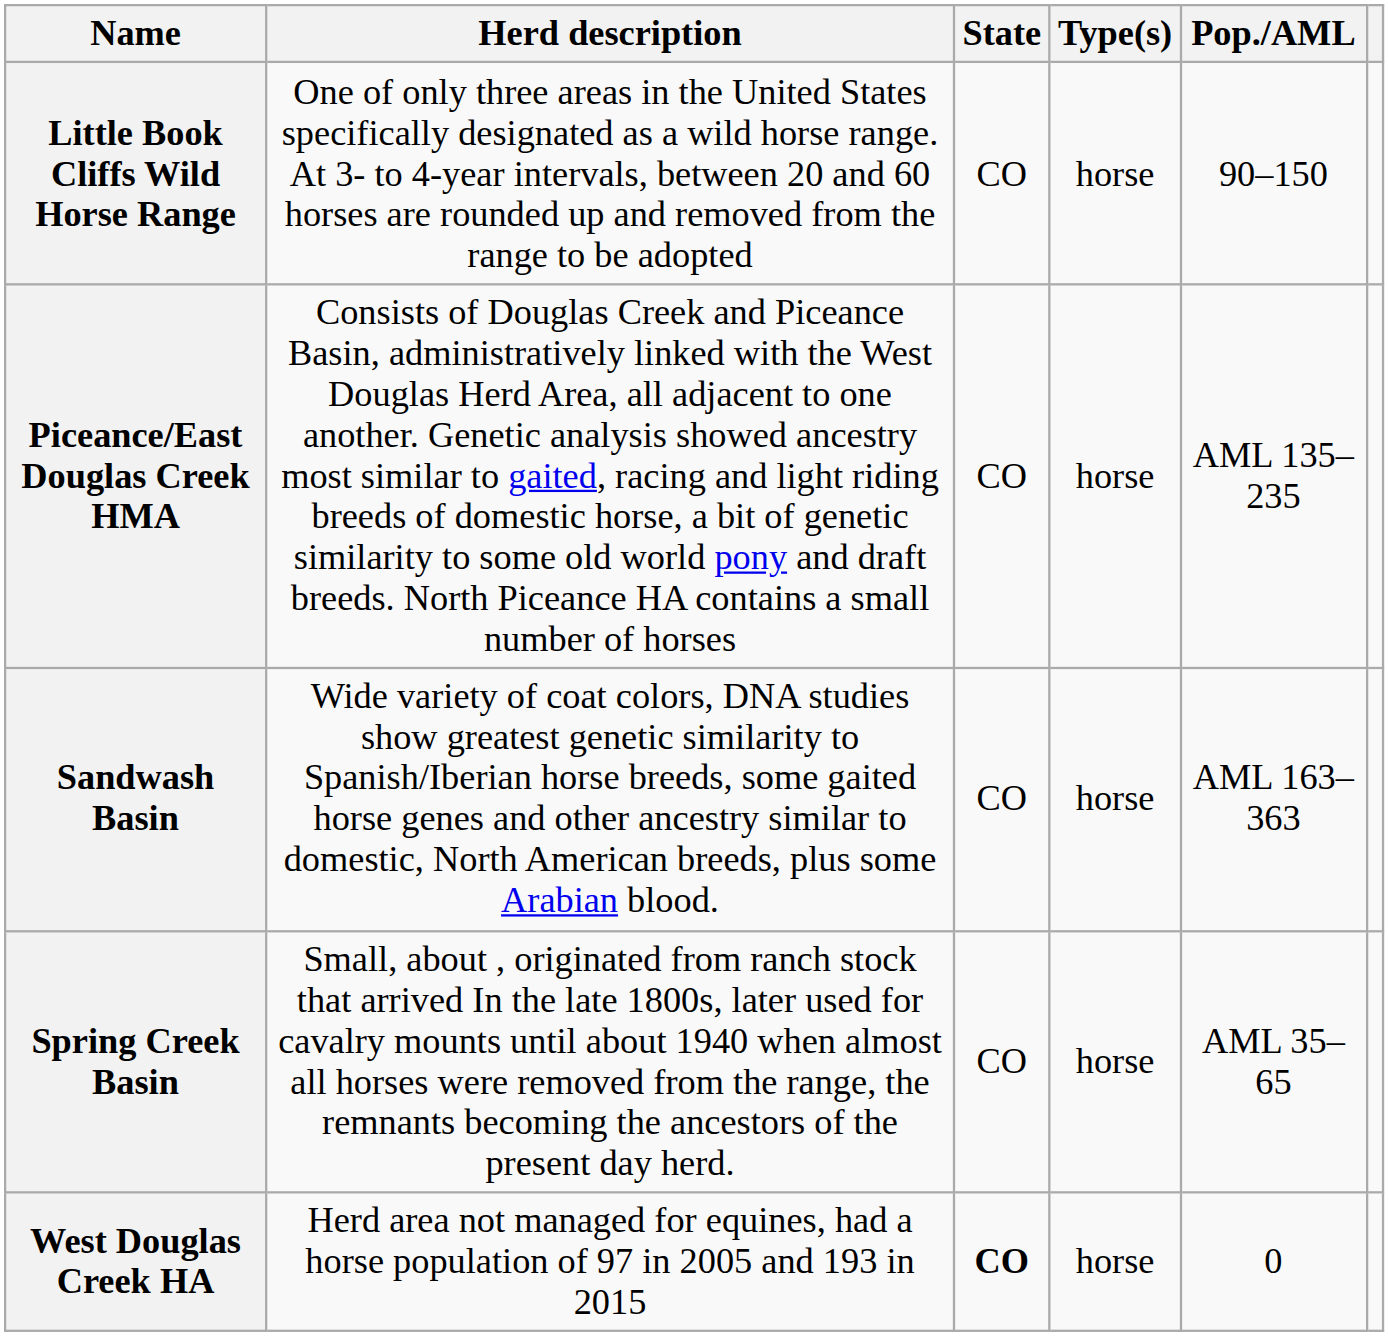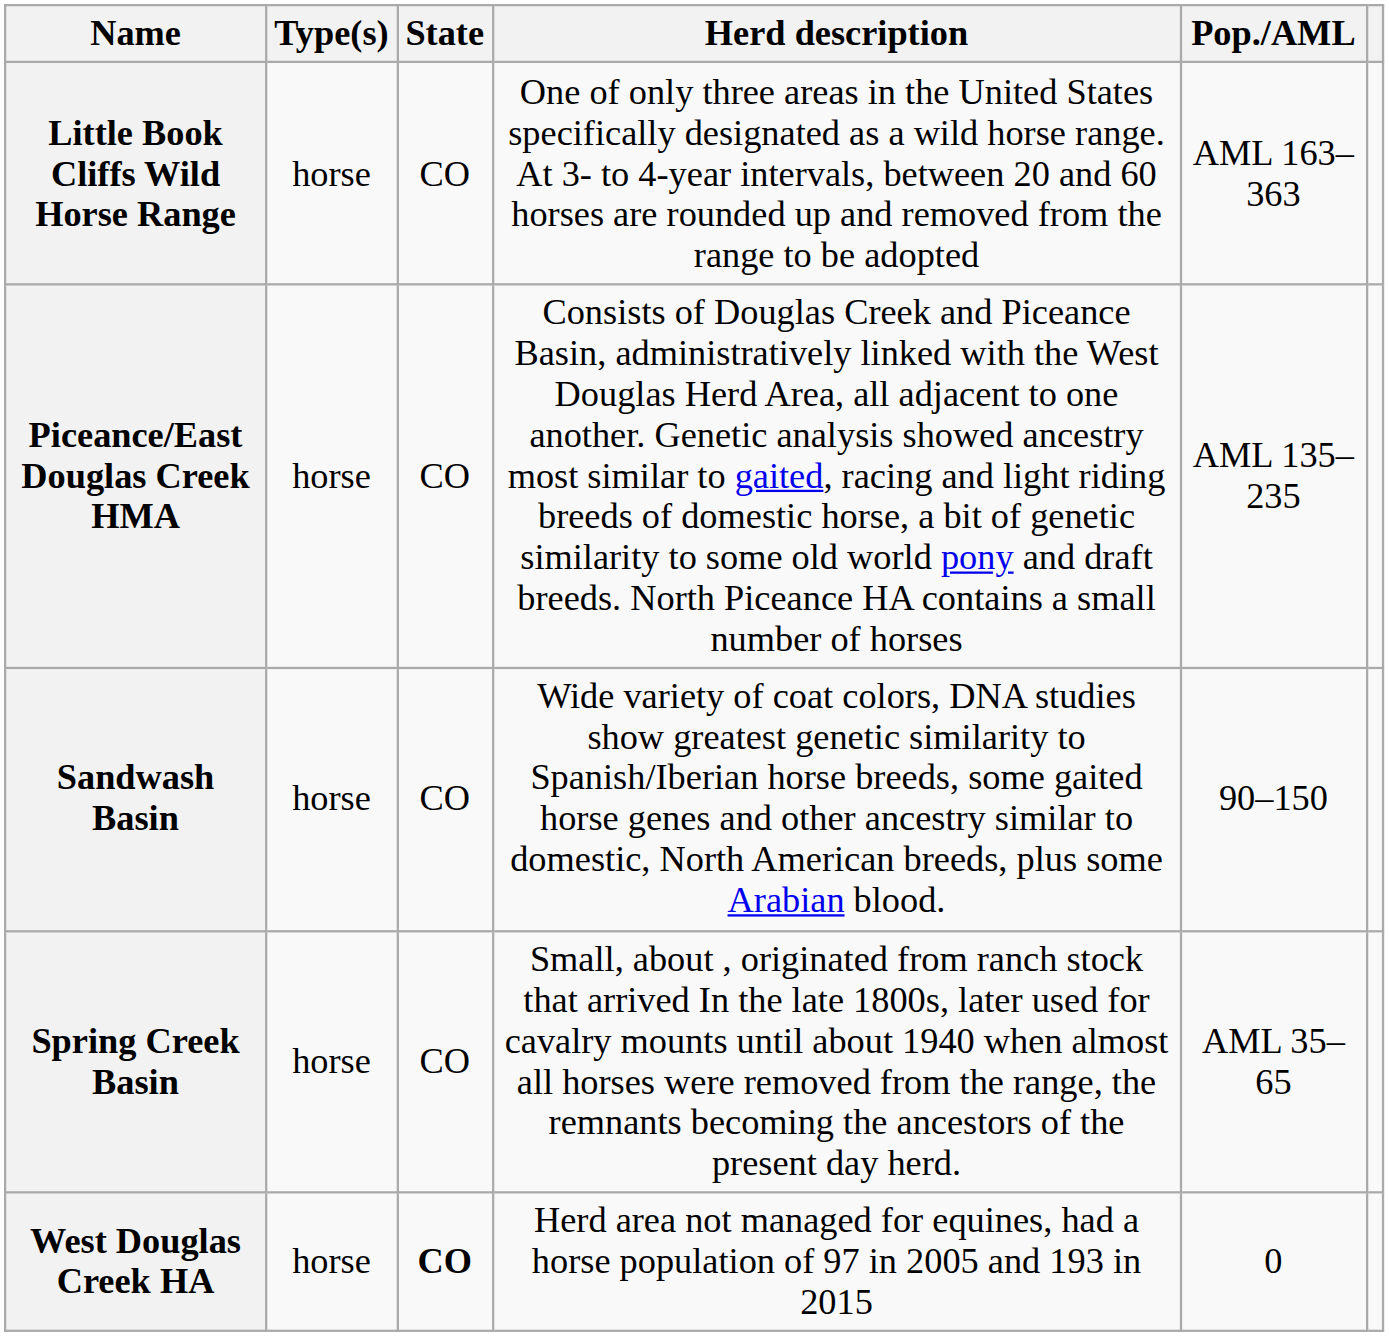 <table class = "wikitable sortable" style="text-align:center;">
 <tr>
 <th scope="col">Name</th>
+<th scope="col">Type(s)</th>
+<th scope="col" class="unsortable">State</th>
 <th scope="col" class="unsortable">Herd description</th>
-<th scope="col" class="unsortable">State</th>
-<th scope="col">Type(s)</th>
 <th scope="col">Pop./AML</th>
 <th scope="col" class="unsortable"></th>
 </tr>
 <tr>
 <th scope="row">Little Book Cliffs Wild Horse Range</th>
+<td>horse</td>
+<td>CO</td>
 <td>One of only three areas in the United States specifically designated as a wild horse range. At 3- to 4-year intervals, between 20 and 60 horses are rounded up and removed from the range to be adopted</td>
-<td>CO</td>
-<td>horse</td>
-<td>90–150</td>
+<td>AML 163–363</td>
 <td><br></td>
 </tr>
 <tr>
 <th scope="row">Piceance/East Douglas Creek HMA</th>
+<td>horse</td>
+<td>CO</td>
 <td>Consists of Douglas Creek and Piceance Basin, administratively linked with the West Douglas Herd Area, all adjacent to one another. Genetic analysis showed ancestry most similar to <a href='#'>gaited</a>, racing and light riding breeds of domestic horse, a bit of genetic similarity to some old world <a href='#'>pony</a> and draft breeds.  North Piceance HA contains a small number of horses</td>
-<td>CO</td>
-<td>horse</td>
 <td>AML 135–235</td>
 <td><br><br><br><br></td>
 </tr>
 <tr>
 <th scope="row">Sandwash Basin</th>
+<td>horse</td>
+<td>CO</td>
 <td>Wide variety of coat colors, DNA studies show greatest genetic similarity to Spanish/Iberian horse breeds, some gaited horse genes and other ancestry similar to domestic, North American breeds, plus some <a href='#'>Arabian</a> blood.</td>
-<td>CO</td>
-<td>horse</td>
-<td>AML 163–363</td>
+<td>90–150</td>
 <td></td>
 </tr>
 <tr>
 <th scope="row">Spring Creek Basin</th>
+<td>horse</td>
+<td>CO</td>
 <td>Small, about , originated from ranch stock that arrived In the late 1800s, later used for cavalry mounts until about 1940 when almost all horses were removed from the range, the remnants becoming the ancestors of the present day herd.</td>
-<td>CO</td>
-<td>horse</td>
 <td>AML 35–65</td>
 <td></td>
 </tr>
 <tr>
 <th scope="row">West Douglas Creek HA</th>
+<td>horse</td>
+<td><strong>CO</strong></td>
 <td>Herd area not managed for equines, had a horse population of 97 in 2005 and 193 in 2015</td>
-<td><strong>CO</strong></td>
-<td>horse</td>
 <td>0</td>
 <td><br></td>
 </tr>
 </table>
